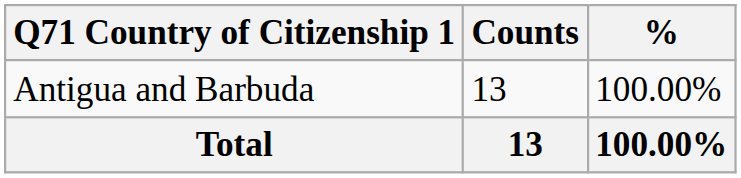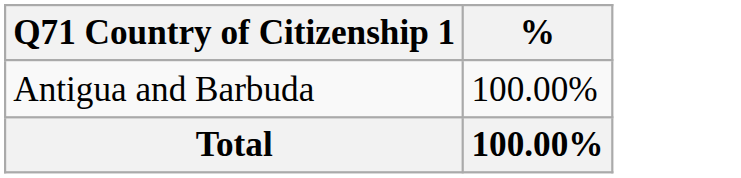 <table class="wikitable sortable">
 <tr>
 <th>Q71 Country of Citizenship 1</th>
-<th>Counts</th>
 <th>%</th>
 </tr>
 <tr>
 <td>Antigua and Barbuda</td>
-<td>13</td>
 <td>100.00%</td>
 </tr>
 <tr>
 <th>Total</th>
-<th>13</th>
 <th>100.00%</th>
 </tr>
 </table>
